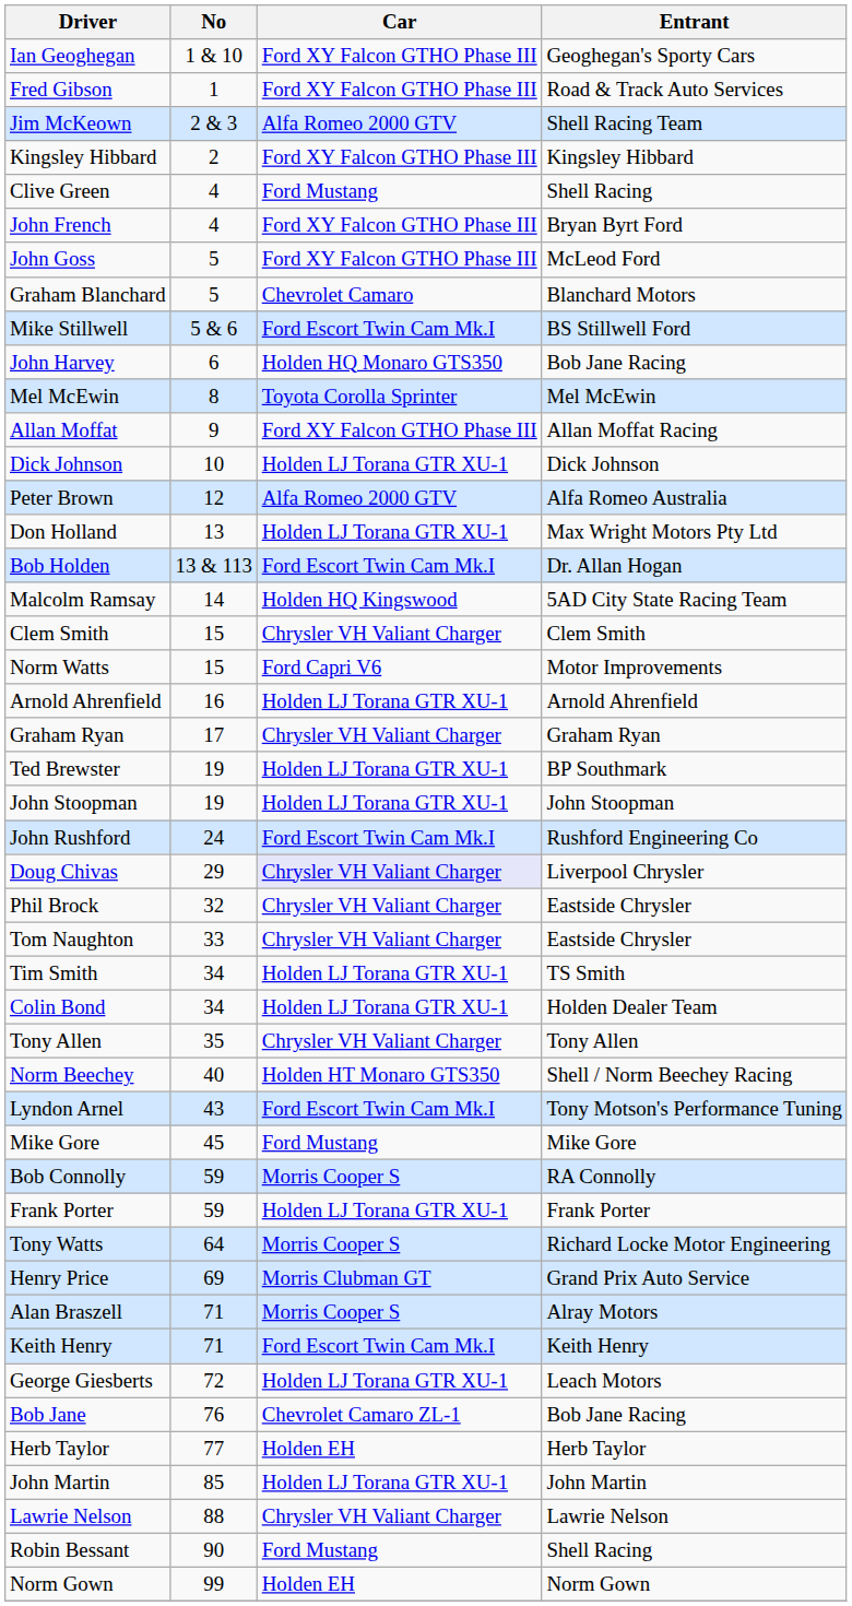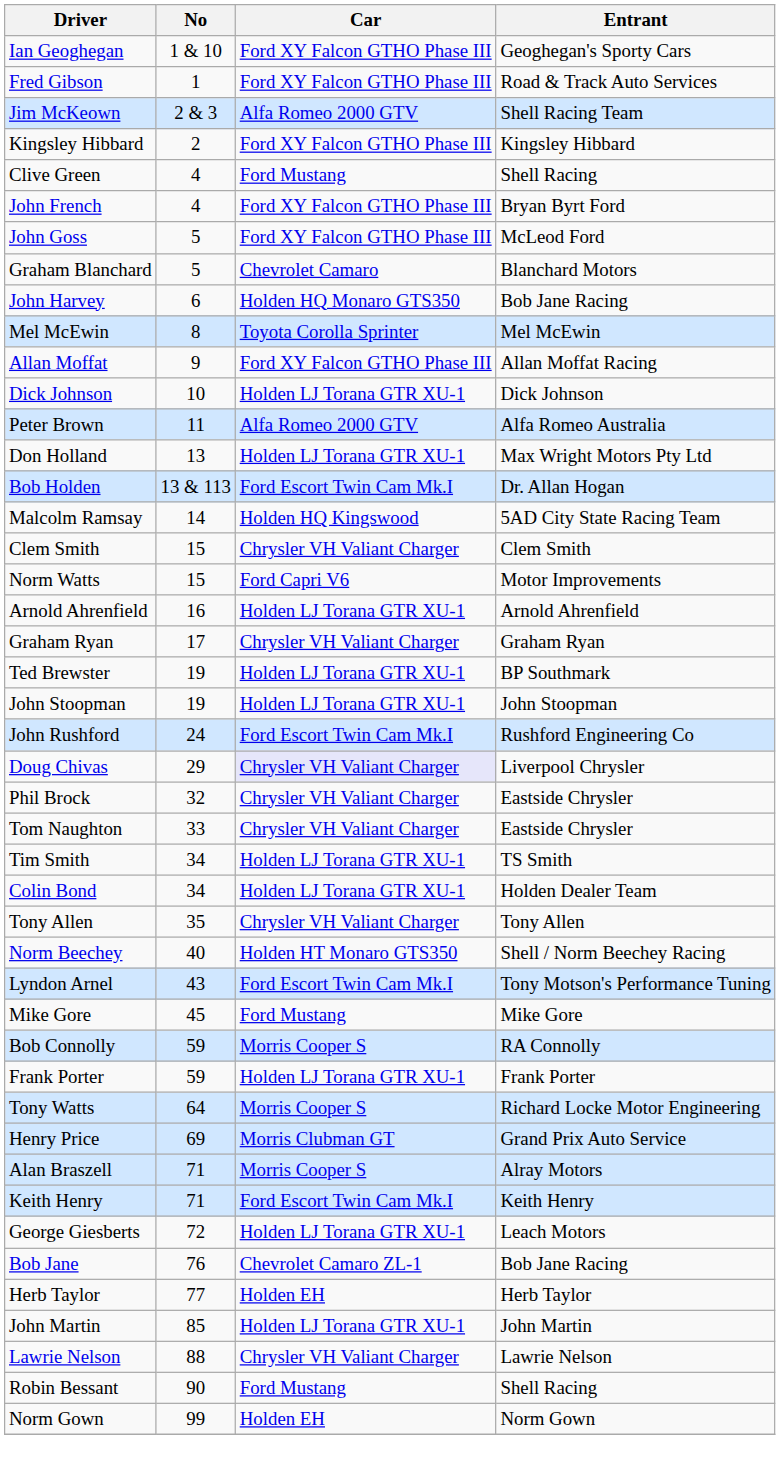 <table class="wikitable" style="font-size: 95%;">
 <tr>
 <th>Driver</th>
 <th>No</th>
 <th>Car</th>
 <th>Entrant</th>
 </tr>
 <tr>
 <td> <a href='#'>Ian Geoghegan</a></td>
 <td align="center">1 & 10</td>
 <td><a href='#'>Ford XY Falcon GTHO Phase III</a></td>
 <td>Geoghegan's Sporty Cars</td>
 </tr>
 <tr>
 <td> <a href='#'>Fred Gibson</a></td>
 <td align="center">1</td>
 <td><a href='#'>Ford XY Falcon GTHO Phase III</a></td>
 <td>Road & Track Auto Services</td>
 </tr>
 <tr>
 <td style="background:#D0E7FF;"> <a href='#'>Jim McKeown</a></td>
 <td style="background:#D0E7FF;" align="center">2 & 3</td>
 <td style="background:#D0E7FF;"><a href='#'>Alfa Romeo 2000 GTV</a></td>
 <td style="background:#D0E7FF;">Shell Racing Team</td>
 </tr>
 <tr>
 <td> Kingsley Hibbard</td>
 <td align="center">2</td>
 <td><a href='#'>Ford XY Falcon GTHO Phase III</a></td>
 <td>Kingsley Hibbard</td>
 </tr>
 <tr>
 <td> Clive Green</td>
 <td align="center">4</td>
 <td><a href='#'>Ford Mustang</a></td>
 <td>Shell Racing</td>
 </tr>
 <tr>
 <td> <a href='#'>John French</a></td>
 <td align="center">4</td>
 <td><a href='#'>Ford XY Falcon GTHO Phase III</a></td>
 <td>Bryan Byrt Ford</td>
 </tr>
 <tr>
 <td> <a href='#'>John Goss</a></td>
 <td align="center">5</td>
 <td><a href='#'>Ford XY Falcon GTHO Phase III</a></td>
 <td>McLeod Ford</td>
 </tr>
 <tr>
 <td> Graham Blanchard</td>
 <td align="center">5</td>
 <td><a href='#'>Chevrolet Camaro</a></td>
 <td>Blanchard Motors</td>
 </tr>
 <tr>
-<td style="background:#D0E7FF;"> Mike Stillwell</td>
-<td style="background:#D0E7FF;" align="center">5 & 6</td>
-<td style="background:#D0E7FF;"><a href='#'>Ford Escort Twin Cam Mk.I</a></td>
-<td style="background:#D0E7FF;">BS Stillwell Ford</td>
-</tr>
-<tr>
 <td> <a href='#'>John Harvey</a></td>
 <td align="center">6</td>
 <td><a href='#'>Holden HQ Monaro GTS350</a></td>
 <td>Bob Jane Racing</td>
 </tr>
 <tr>
 <td style="background:#D0E7FF;"> Mel McEwin</td>
 <td style="background:#D0E7FF;" align="center">8</td>
 <td style="background:#D0E7FF;"><a href='#'>Toyota Corolla Sprinter</a></td>
 <td style="background:#D0E7FF;">Mel McEwin</td>
 </tr>
 <tr>
 <td> <a href='#'>Allan Moffat</a></td>
 <td align="center">9</td>
 <td><a href='#'>Ford XY Falcon GTHO Phase III</a></td>
 <td>Allan Moffat Racing</td>
 </tr>
 <tr>
 <td> <a href='#'>Dick Johnson</a></td>
 <td align="center">10</td>
 <td><a href='#'>Holden LJ Torana GTR XU-1</a></td>
 <td>Dick Johnson</td>
 </tr>
 <tr>
 <td style="background:#D0E7FF;"> Peter Brown</td>
-<td style="background:#D0E7FF;" align="center">12</td>
+<td style="background:#D0E7FF;" align="center">11</td>
 <td style="background:#D0E7FF;"><a href='#'>Alfa Romeo 2000 GTV</a></td>
 <td style="background:#D0E7FF;">Alfa Romeo Australia</td>
 </tr>
 <tr>
 <td> Don Holland</td>
 <td align="center">13</td>
 <td><a href='#'>Holden LJ Torana GTR XU-1</a></td>
 <td>Max Wright Motors Pty Ltd</td>
 </tr>
 <tr>
 <td style="background:#D0E7FF;"> <a href='#'>Bob Holden</a></td>
 <td style="background:#D0E7FF;" align="center">13 & 113</td>
 <td style="background:#D0E7FF;"><a href='#'>Ford Escort Twin Cam Mk.I</a></td>
 <td style="background:#D0E7FF;">Dr. Allan Hogan</td>
 </tr>
 <tr>
 <td> Malcolm Ramsay</td>
 <td align="center">14</td>
 <td><a href='#'>Holden HQ Kingswood</a></td>
 <td>5AD City State Racing Team</td>
 </tr>
 <tr>
 <td> Clem Smith</td>
 <td align="center">15</td>
 <td><a href='#'>Chrysler VH Valiant Charger</a></td>
 <td>Clem Smith</td>
 </tr>
 <tr>
 <td> Norm Watts</td>
 <td align="center">15</td>
 <td><a href='#'>Ford Capri V6</a></td>
 <td>Motor Improvements</td>
 </tr>
 <tr>
 <td> Arnold Ahrenfield</td>
 <td align="center">16</td>
 <td><a href='#'>Holden LJ Torana GTR XU-1</a></td>
 <td>Arnold Ahrenfield</td>
 </tr>
 <tr>
 <td> Graham Ryan</td>
 <td align="center">17</td>
 <td><a href='#'>Chrysler VH Valiant Charger</a></td>
 <td>Graham Ryan</td>
 </tr>
 <tr>
 <td> Ted Brewster</td>
 <td align="center">19</td>
 <td><a href='#'>Holden LJ Torana GTR XU-1</a></td>
 <td>BP Southmark</td>
 </tr>
 <tr>
 <td> John Stoopman</td>
 <td align="center">19</td>
 <td><a href='#'>Holden LJ Torana GTR XU-1</a></td>
 <td>John Stoopman</td>
 </tr>
 <tr>
 <td style="background:#D0E7FF;"> John Rushford</td>
 <td style="background:#D0E7FF;" align="center">24</td>
 <td style="background:#D0E7FF;"><a href='#'>Ford Escort Twin Cam Mk.I</a></td>
 <td style="background:#D0E7FF;">Rushford Engineering Co</td>
 </tr>
 <tr>
 <td> <a href='#'>Doug Chivas</a></td>
 <td align="center">29</td>
 <td style="background: lavender;"><a href='#'>Chrysler VH Valiant Charger</a></td>
 <td>Liverpool Chrysler</td>
 </tr>
 <tr>
 <td> Phil Brock</td>
 <td align="center">32</td>
 <td><a href='#'>Chrysler VH Valiant Charger</a></td>
 <td>Eastside Chrysler</td>
 </tr>
 <tr>
 <td> Tom Naughton</td>
 <td align="center">33</td>
 <td><a href='#'>Chrysler VH Valiant Charger</a></td>
 <td>Eastside Chrysler</td>
 </tr>
 <tr>
 <td> Tim Smith</td>
 <td align="center">34</td>
 <td><a href='#'>Holden LJ Torana GTR XU-1</a></td>
 <td>TS Smith</td>
 </tr>
 <tr>
 <td> <a href='#'>Colin Bond</a></td>
 <td align="center">34</td>
 <td><a href='#'>Holden LJ Torana GTR XU-1</a></td>
 <td>Holden Dealer Team</td>
 </tr>
 <tr>
 <td> Tony Allen</td>
 <td align="center">35</td>
 <td><a href='#'>Chrysler VH Valiant Charger</a></td>
 <td>Tony Allen</td>
 </tr>
 <tr>
 <td> <a href='#'>Norm Beechey</a></td>
 <td align="center">40</td>
 <td><a href='#'>Holden HT Monaro GTS350</a></td>
 <td>Shell / Norm Beechey Racing</td>
 </tr>
 <tr>
 <td style="background:#D0E7FF;"> Lyndon Arnel</td>
 <td style="background:#D0E7FF;" align="center">43</td>
 <td style="background:#D0E7FF;"><a href='#'>Ford Escort Twin Cam Mk.I</a></td>
 <td style="background:#D0E7FF;">Tony Motson's Performance Tuning</td>
 </tr>
 <tr>
 <td> Mike Gore</td>
 <td align="center">45</td>
 <td><a href='#'>Ford Mustang</a></td>
 <td>Mike Gore</td>
 </tr>
 <tr>
 <td style="background:#D0E7FF;"> Bob Connolly</td>
 <td style="background:#D0E7FF;" align="center">59</td>
 <td style="background:#D0E7FF;"><a href='#'>Morris Cooper S</a></td>
 <td style="background:#D0E7FF;">RA Connolly</td>
 </tr>
 <tr>
 <td> Frank Porter</td>
 <td align="center">59</td>
 <td><a href='#'>Holden LJ Torana GTR XU-1</a></td>
 <td>Frank Porter</td>
 </tr>
 <tr>
 <td style="background:#D0E7FF;"> Tony Watts</td>
 <td style="background:#D0E7FF;" align="center">64</td>
 <td style="background:#D0E7FF;"><a href='#'>Morris Cooper S</a></td>
 <td style="background:#D0E7FF;">Richard Locke Motor Engineering</td>
 </tr>
 <tr>
 <td style="background:#D0E7FF;"> Henry Price</td>
 <td style="background:#D0E7FF;" align="center">69</td>
 <td style="background:#D0E7FF;"><a href='#'>Morris Clubman GT</a></td>
 <td style="background:#D0E7FF;">Grand Prix Auto Service</td>
 </tr>
 <tr>
 <td style="background:#D0E7FF;"> Alan Braszell</td>
 <td style="background:#D0E7FF;" align="center">71</td>
 <td style="background:#D0E7FF;"><a href='#'>Morris Cooper S</a></td>
 <td style="background:#D0E7FF;">Alray Motors</td>
 </tr>
 <tr>
 <td style="background:#D0E7FF;"> Keith Henry</td>
 <td style="background:#D0E7FF;" align="center">71</td>
 <td style="background:#D0E7FF;"><a href='#'>Ford Escort Twin Cam Mk.I</a></td>
 <td style="background:#D0E7FF;">Keith Henry</td>
 </tr>
 <tr>
 <td> George Giesberts</td>
 <td align="center">72</td>
 <td><a href='#'>Holden LJ Torana GTR XU-1</a></td>
 <td>Leach Motors</td>
 </tr>
 <tr>
 <td> <a href='#'>Bob Jane</a></td>
 <td align="center">76</td>
 <td><a href='#'>Chevrolet Camaro ZL-1</a></td>
 <td>Bob Jane Racing</td>
 </tr>
 <tr>
 <td> Herb Taylor</td>
 <td align="center">77</td>
 <td><a href='#'>Holden EH</a></td>
 <td>Herb Taylor</td>
 </tr>
 <tr>
 <td> John Martin</td>
 <td align="center">85</td>
 <td><a href='#'>Holden LJ Torana GTR XU-1</a></td>
 <td>John Martin</td>
 </tr>
 <tr>
 <td> <a href='#'>Lawrie Nelson</a></td>
 <td align="center">88</td>
 <td><a href='#'>Chrysler VH Valiant Charger</a></td>
 <td>Lawrie Nelson</td>
 </tr>
 <tr>
 <td> Robin Bessant</td>
 <td align="center">90</td>
 <td><a href='#'>Ford Mustang</a></td>
 <td>Shell Racing</td>
 </tr>
 <tr>
 <td>  Norm Gown</td>
 <td align="center">99</td>
 <td><a href='#'>Holden EH</a></td>
 <td>Norm Gown</td>
 </tr>
 <tr>
 </tr>
 </table>
